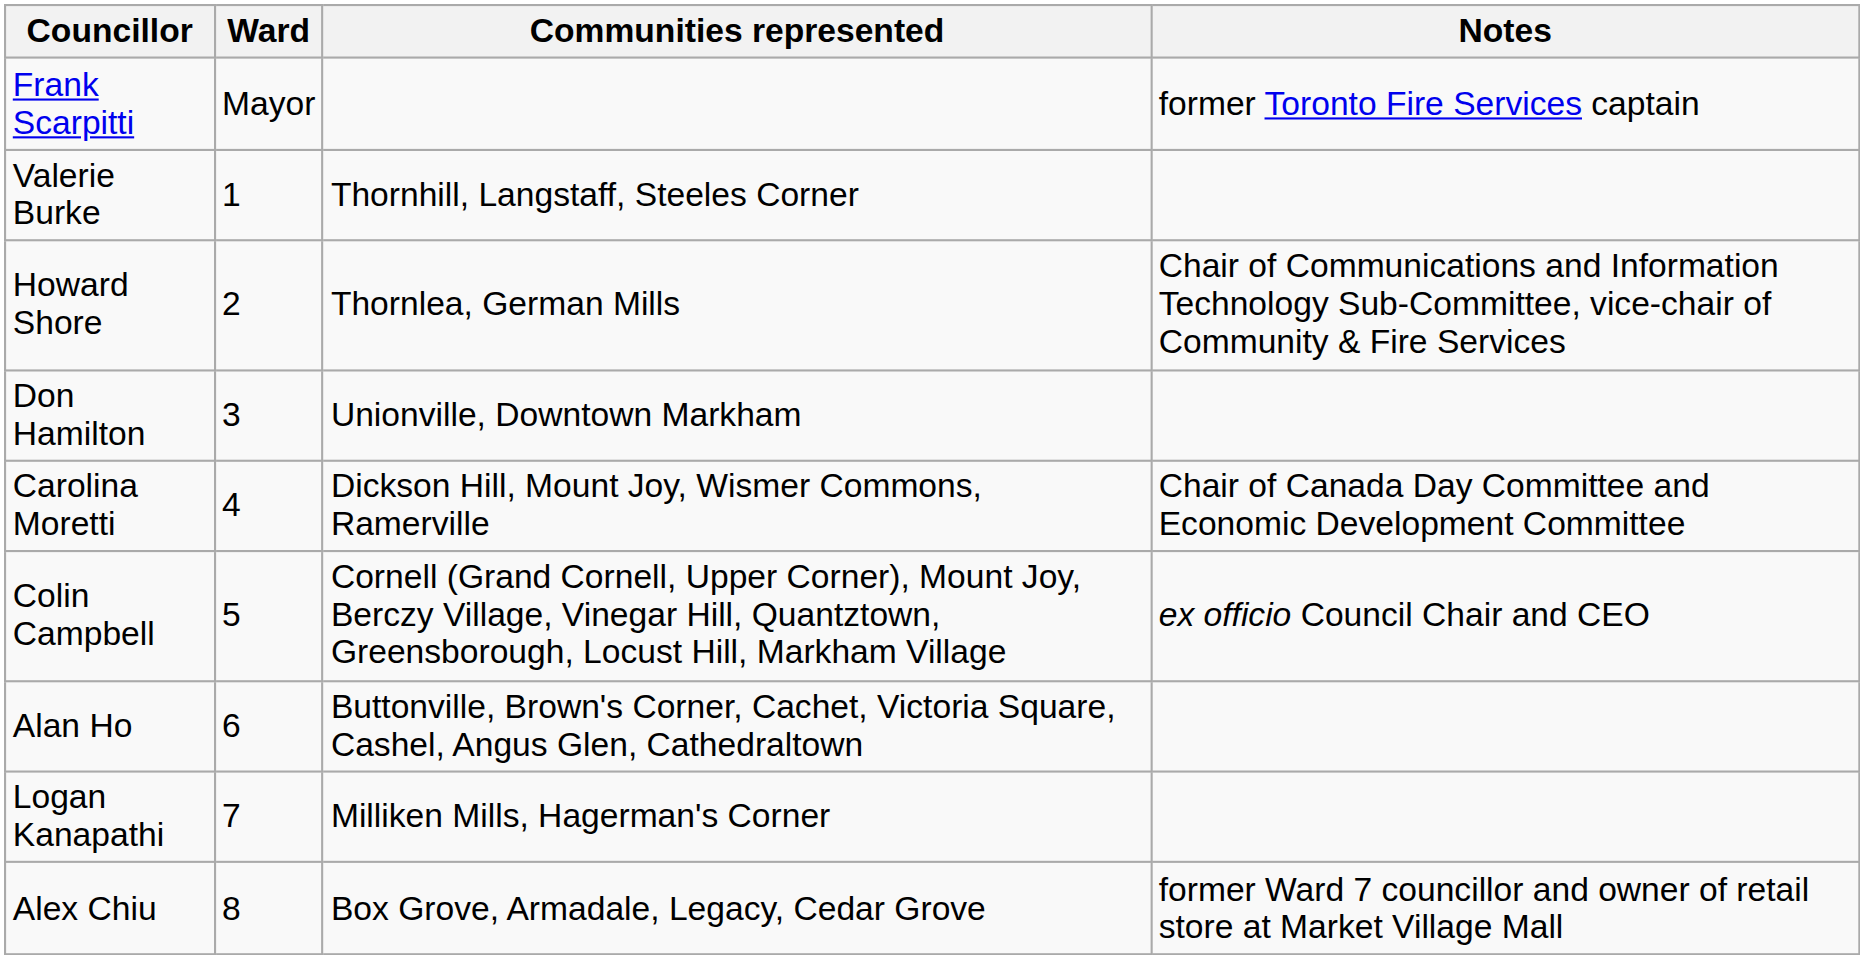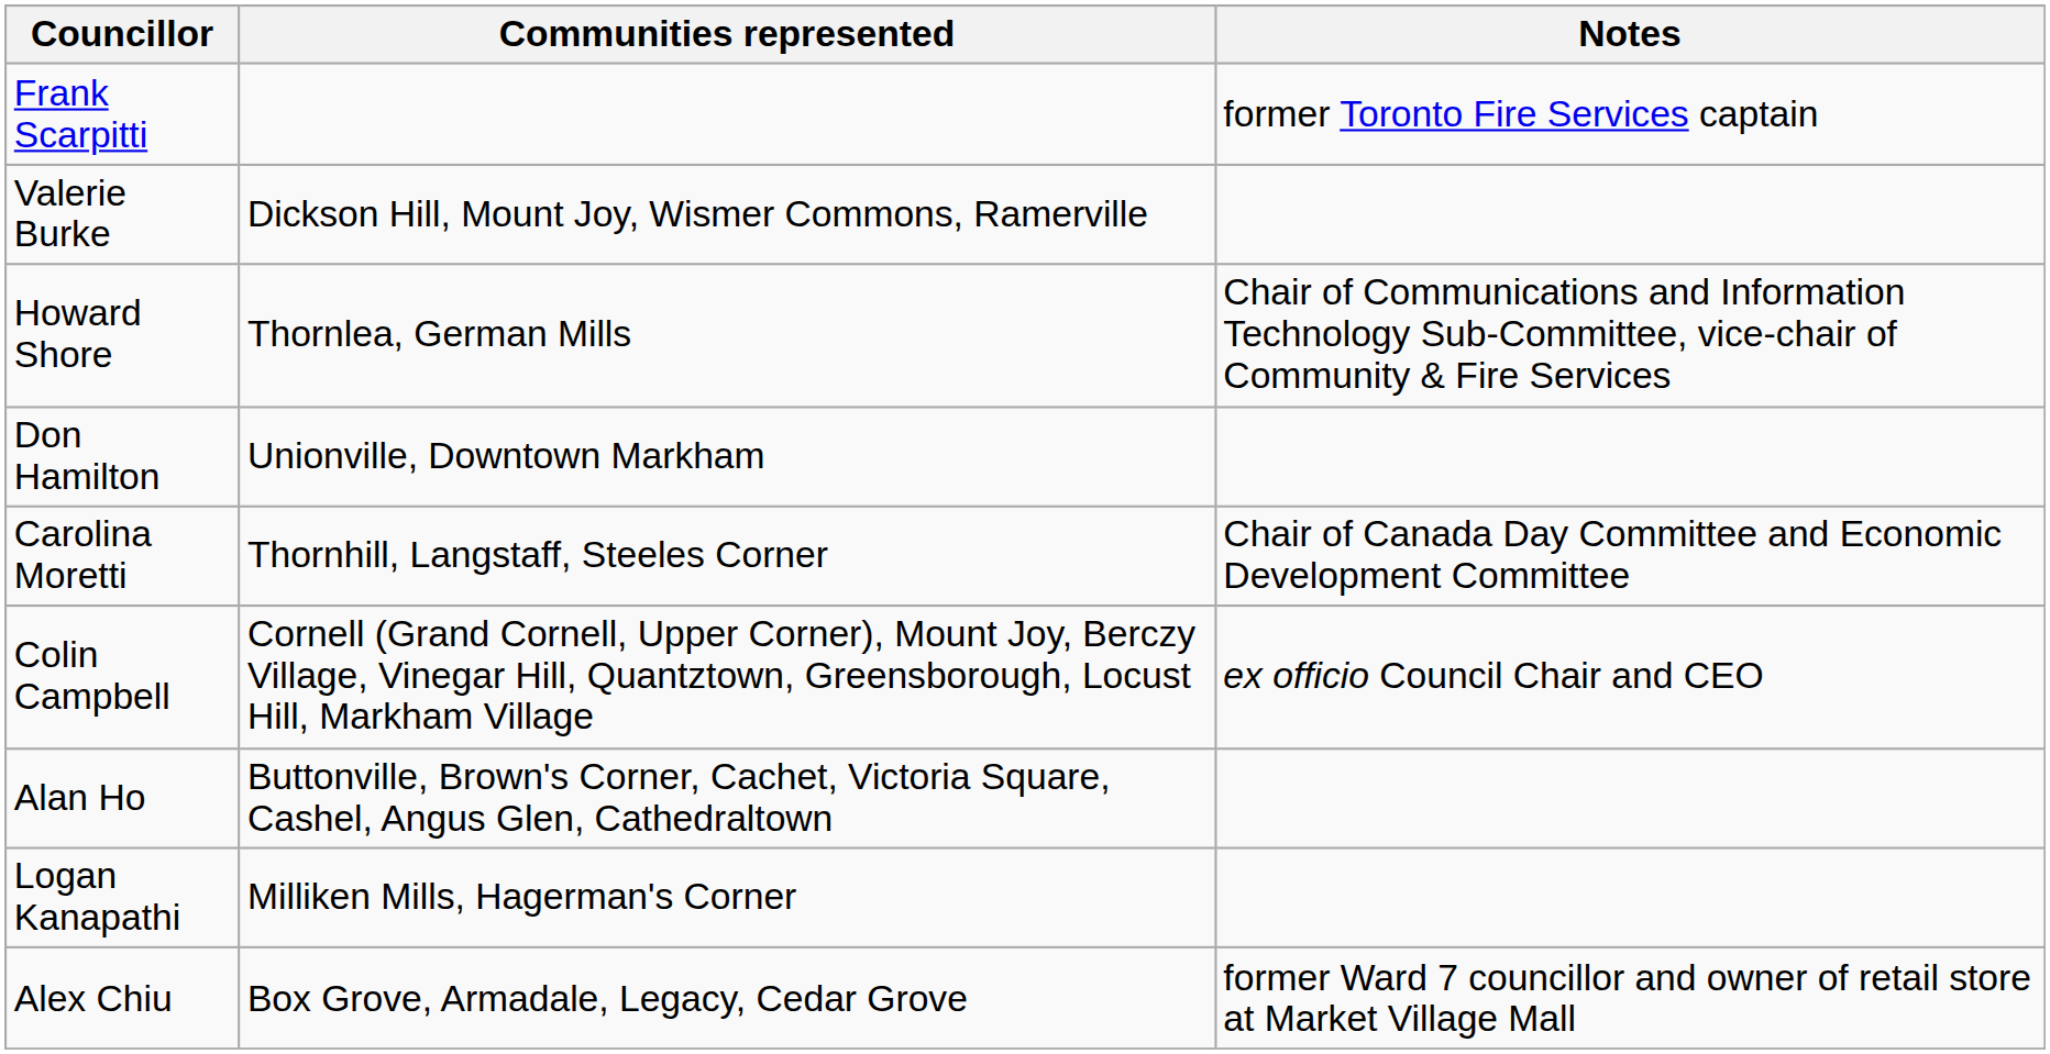 <table class="wikitable sortable" width="100%">
 <tr>
 <th>Councillor</th>
-<th>Ward</th>
 <th>Communities represented</th>
 <th><strong>Notes</strong></th>
 </tr>
 <tr>
 <td><a href='#'>Frank Scarpitti</a></td>
-<td>Mayor</td>
 <td></td>
 <td>former <a href='#'>Toronto Fire Services</a> captain</td>
 </tr>
 <tr>
 <td>Valerie Burke</td>
-<td>1</td>
-<td>Thornhill, Langstaff, Steeles Corner</td>
+<td>Dickson Hill, Mount Joy, Wismer Commons, Ramerville</td>
 <td></td>
 </tr>
 <tr>
 <td>Howard Shore</td>
-<td>2</td>
 <td>Thornlea, German Mills</td>
 <td>Chair of Communications and Information Technology Sub-Committee, vice-chair of Community & Fire Services</td>
 </tr>
 <tr>
 <td>Don Hamilton</td>
-<td>3</td>
 <td>Unionville, Downtown Markham</td>
 <td></td>
 </tr>
 <tr>
 <td>Carolina Moretti</td>
-<td>4</td>
-<td>Dickson Hill, Mount Joy, Wismer Commons, Ramerville</td>
+<td>Thornhill, Langstaff, Steeles Corner</td>
 <td>Chair of Canada Day Committee and Economic Development Committee</td>
 </tr>
 <tr>
 <td>Colin Campbell</td>
-<td>5</td>
 <td>Cornell (Grand Cornell, Upper Corner), Mount Joy, Berczy Village, Vinegar Hill, Quantztown, Greensborough, Locust Hill, Markham Village</td>
 <td><em>ex officio</em> Council Chair and CEO</td>
 </tr>
 <tr>
 <td>Alan Ho</td>
-<td>6</td>
 <td>Buttonville, Brown's Corner, Cachet, Victoria Square, Cashel, Angus Glen, Cathedraltown</td>
 <td></td>
 </tr>
 <tr>
 <td>Logan Kanapathi</td>
-<td>7</td>
 <td>Milliken Mills, Hagerman's Corner</td>
 <td></td>
 </tr>
 <tr>
 <td>Alex Chiu</td>
-<td>8</td>
 <td>Box Grove, Armadale, Legacy, Cedar Grove</td>
 <td>former Ward 7 councillor and owner of retail store at Market Village Mall</td>
 </tr>
 </table>
